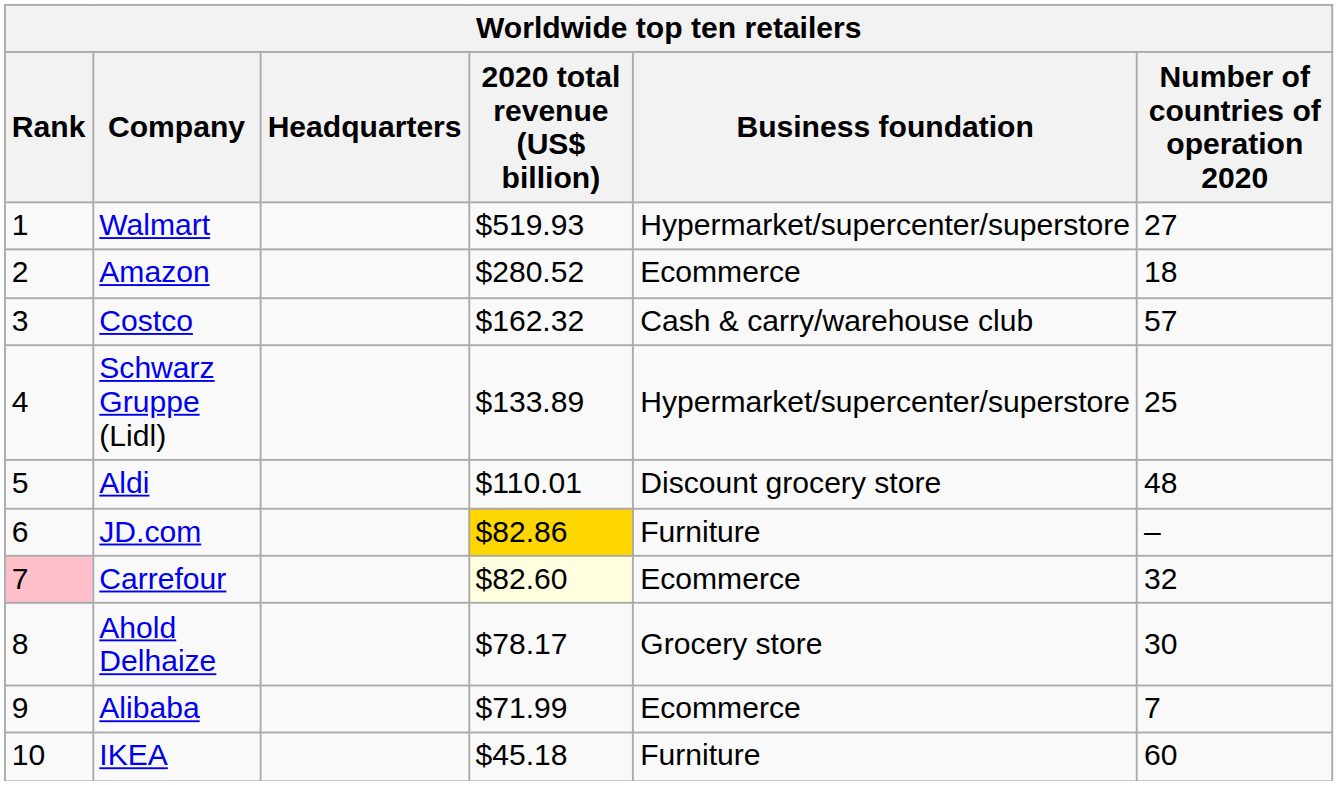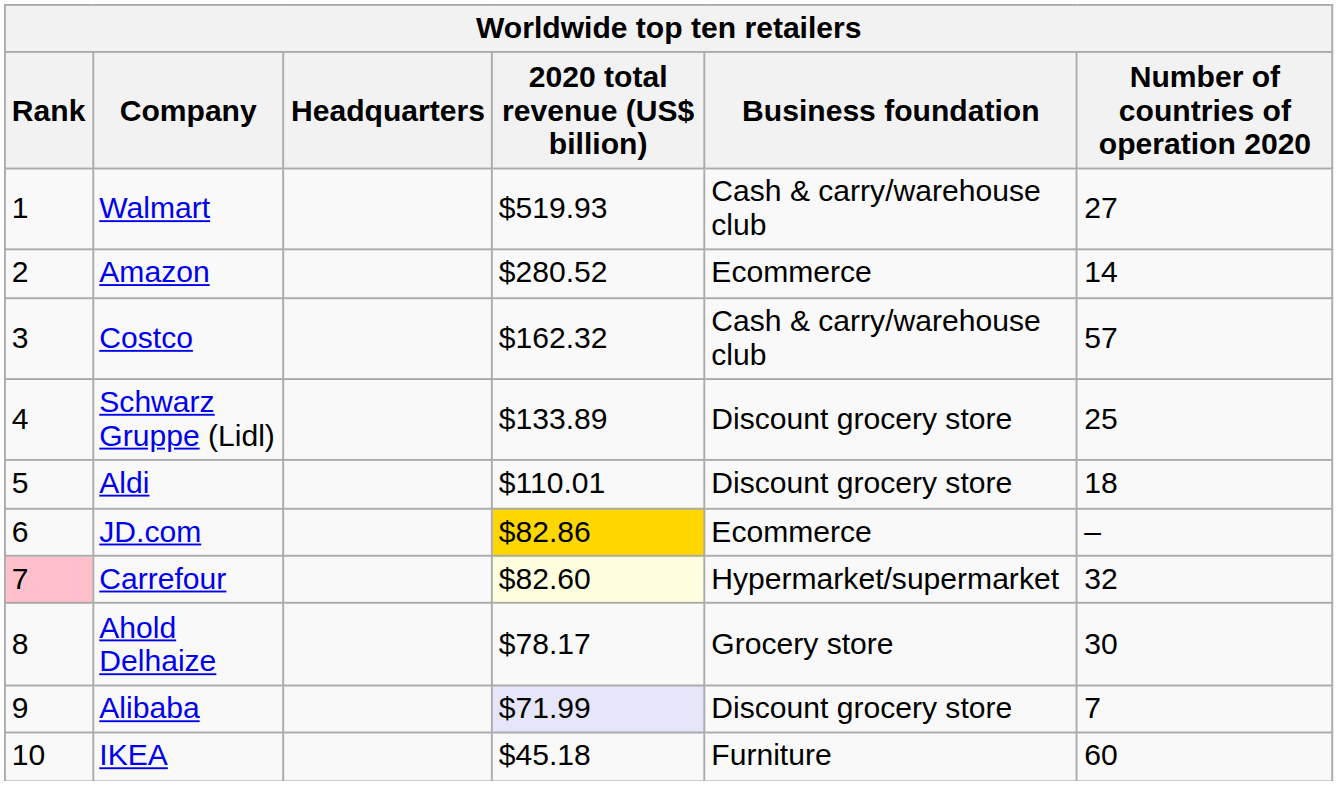 <table class="wikitable sortable" style="width:80%;">
 <tr>
 <th colspan="6">Worldwide top ten retailers</th>
 </tr>
 <tr>
 <th>Rank</th>
 <th>Company</th>
 <th>Headquarters</th>
 <th>2020 total revenue (US$ billion)</th>
 <th>Business foundation</th>
 <th>Number of countries of operation 2020</th>
 </tr>
 <tr>
 <td>1</td>
 <td><a href='#'>Walmart</a></td>
 <td></td>
 <td>$519.93</td>
-<td>Hypermarket/supercenter/superstore</td>
+<td>Cash & carry/warehouse club</td>
 <td>27</td>
 </tr>
 <tr>
 <td>2</td>
 <td><a href='#'>Amazon</a></td>
 <td></td>
 <td>$280.52</td>
 <td>Ecommerce</td>
-<td>18</td>
+<td>14</td>
 </tr>
 <tr>
 <td>3</td>
 <td><a href='#'>Costco</a></td>
 <td></td>
 <td>$162.32</td>
 <td>Cash & carry/warehouse club</td>
 <td>57</td>
 </tr>
 <tr>
 <td>4</td>
 <td><a href='#'>Schwarz Gruppe</a> (Lidl)</td>
 <td></td>
 <td>$133.89</td>
-<td>Hypermarket/supercenter/superstore</td>
+<td>Discount grocery store</td>
 <td>25</td>
 </tr>
 <tr>
 <td>5</td>
 <td><a href='#'>Aldi</a></td>
 <td></td>
 <td>$110.01</td>
 <td>Discount grocery store</td>
-<td>48</td>
+<td>18</td>
 </tr>
 <tr>
 <td>6</td>
 <td><a href='#'>JD.com</a></td>
 <td></td>
 <td style="background: gold;">$82.86</td>
-<td>Furniture</td>
+<td>Ecommerce</td>
 <td>–</td>
 </tr>
 <tr>
 <td style="background: pink;">7</td>
 <td><a href='#'>Carrefour</a></td>
 <td></td>
 <td style="background: lightyellow;">$82.60</td>
-<td>Ecommerce</td>
+<td>Hypermarket/supermarket</td>
 <td>32</td>
 </tr>
 <tr>
 <td>8</td>
 <td><a href='#'>Ahold Delhaize</a></td>
 <td></td>
 <td>$78.17</td>
 <td>Grocery store</td>
 <td>30</td>
 </tr>
 <tr>
 <td>9</td>
 <td><a href='#'>Alibaba</a></td>
 <td></td>
-<td>$71.99</td>
-<td>Ecommerce</td>
+<td style="background: lavender;">$71.99</td>
+<td>Discount grocery store</td>
 <td>7</td>
 </tr>
 <tr>
 <td>10</td>
 <td><a href='#'>IKEA</a></td>
 <td></td>
 <td>$45.18</td>
 <td>Furniture</td>
 <td>60</td>
 </tr>
 </table>
